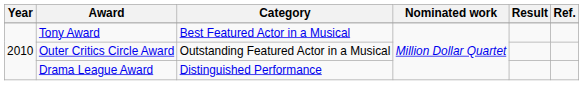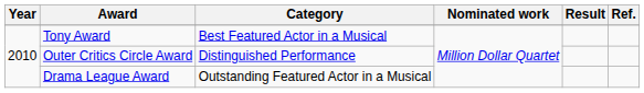 <table class="wikitable">
 <tr>
 <th>Year</th>
 <th>Award</th>
 <th>Category</th>
 <th>Nominated work</th>
 <th>Result</th>
 <th>Ref.</th>
 </tr>
 <tr>
 </tr>
 <tr>
 <td rowspan="3">2010</td>
 <td><a href='#'>Tony Award</a></td>
 <td><a href='#'>Best Featured Actor in a Musical</a></td>
 <td rowspan="3"><em><a href='#'>Million Dollar Quartet</a></em></td>
 <td></td>
 <td></td>
 </tr>
 <tr>
 <td><a href='#'>Outer Critics Circle Award</a></td>
-<td>Outstanding Featured Actor in a Musical</td>
+<td><a href='#'>Distinguished Performance</a></td>
 <td></td>
 </tr>
 <tr>
 <td><a href='#'>Drama League Award</a></td>
-<td><a href='#'>Distinguished Performance</a></td>
+<td>Outstanding Featured Actor in a Musical</td>
 <td></td>
 <td></td>
 </tr>
 </table>
